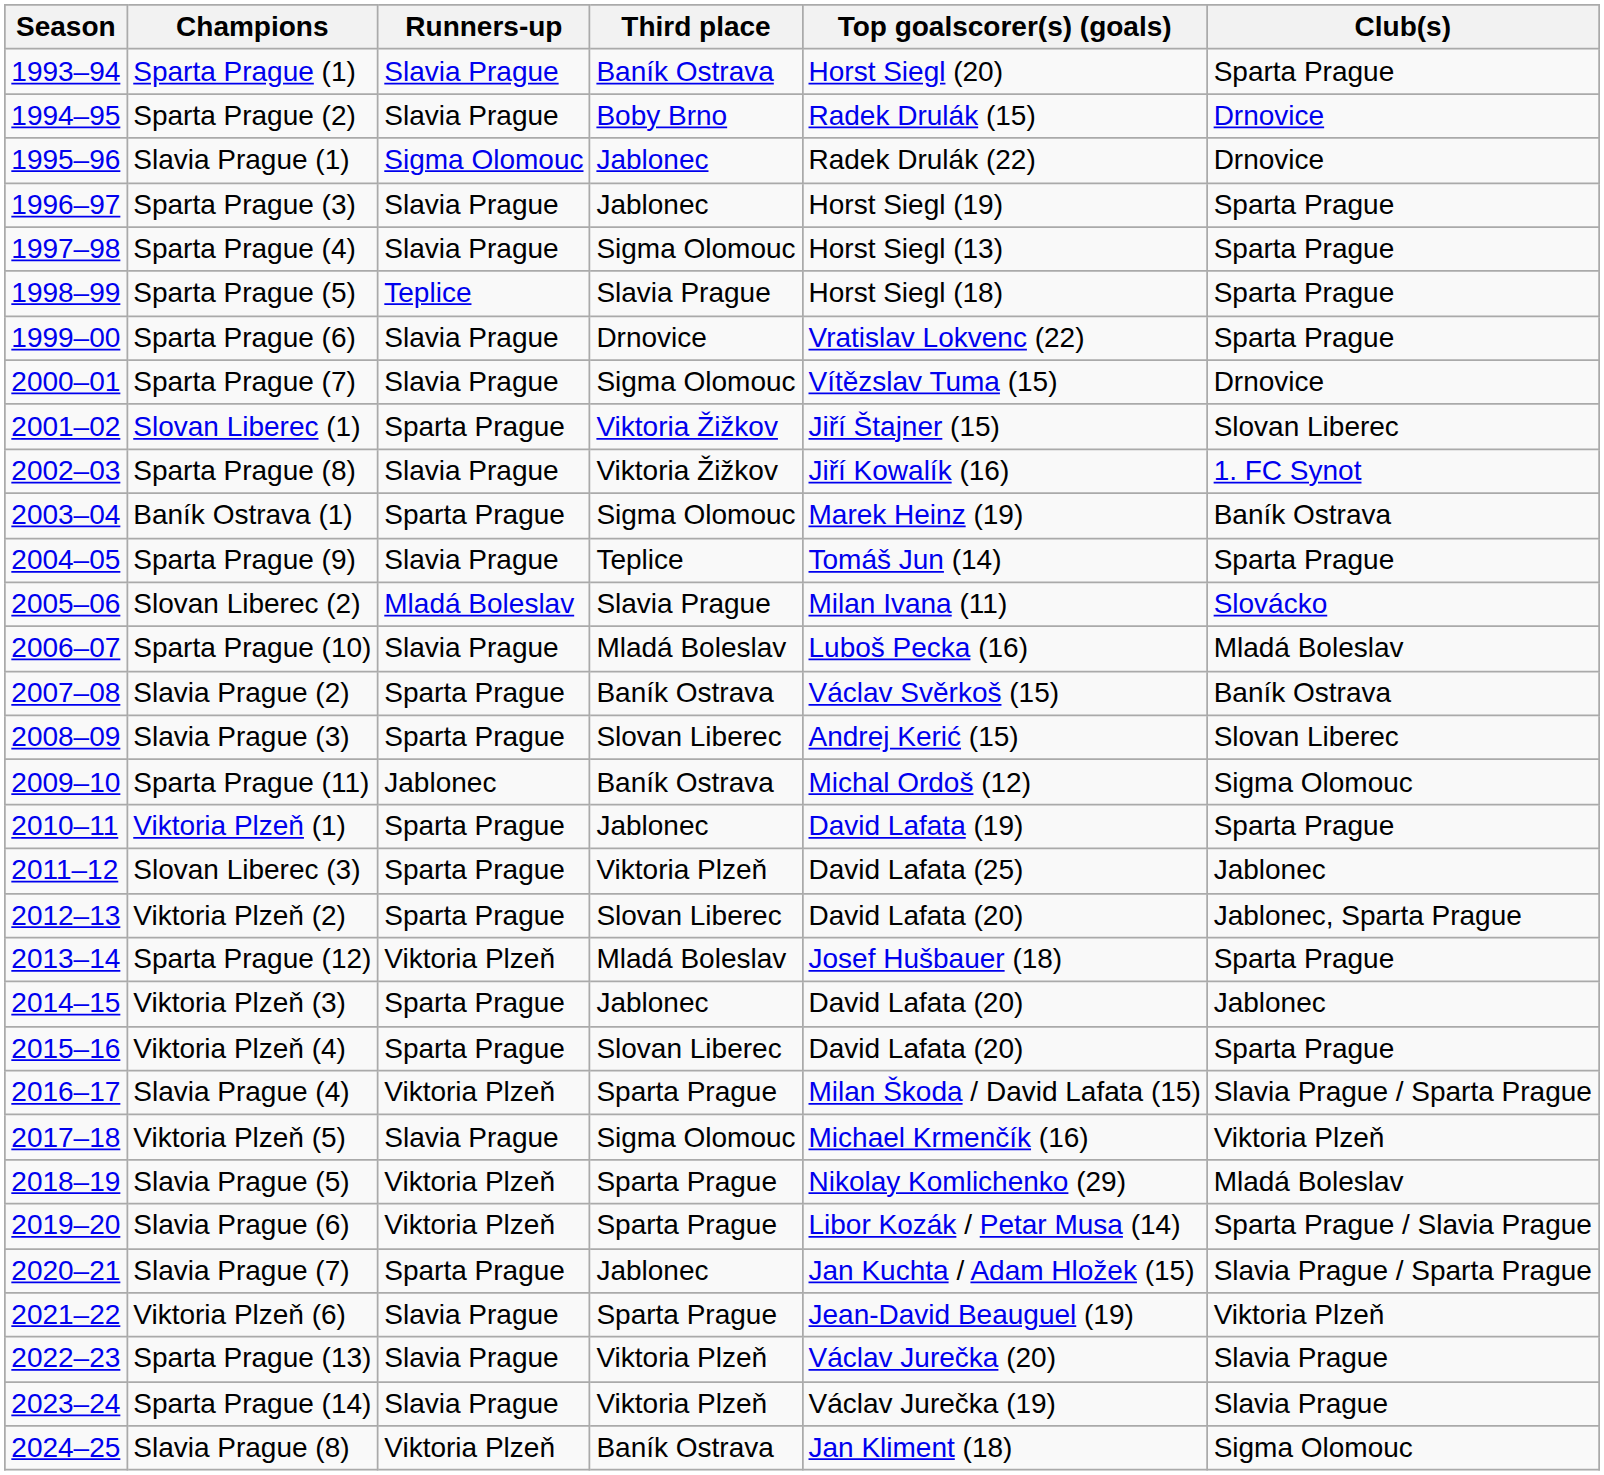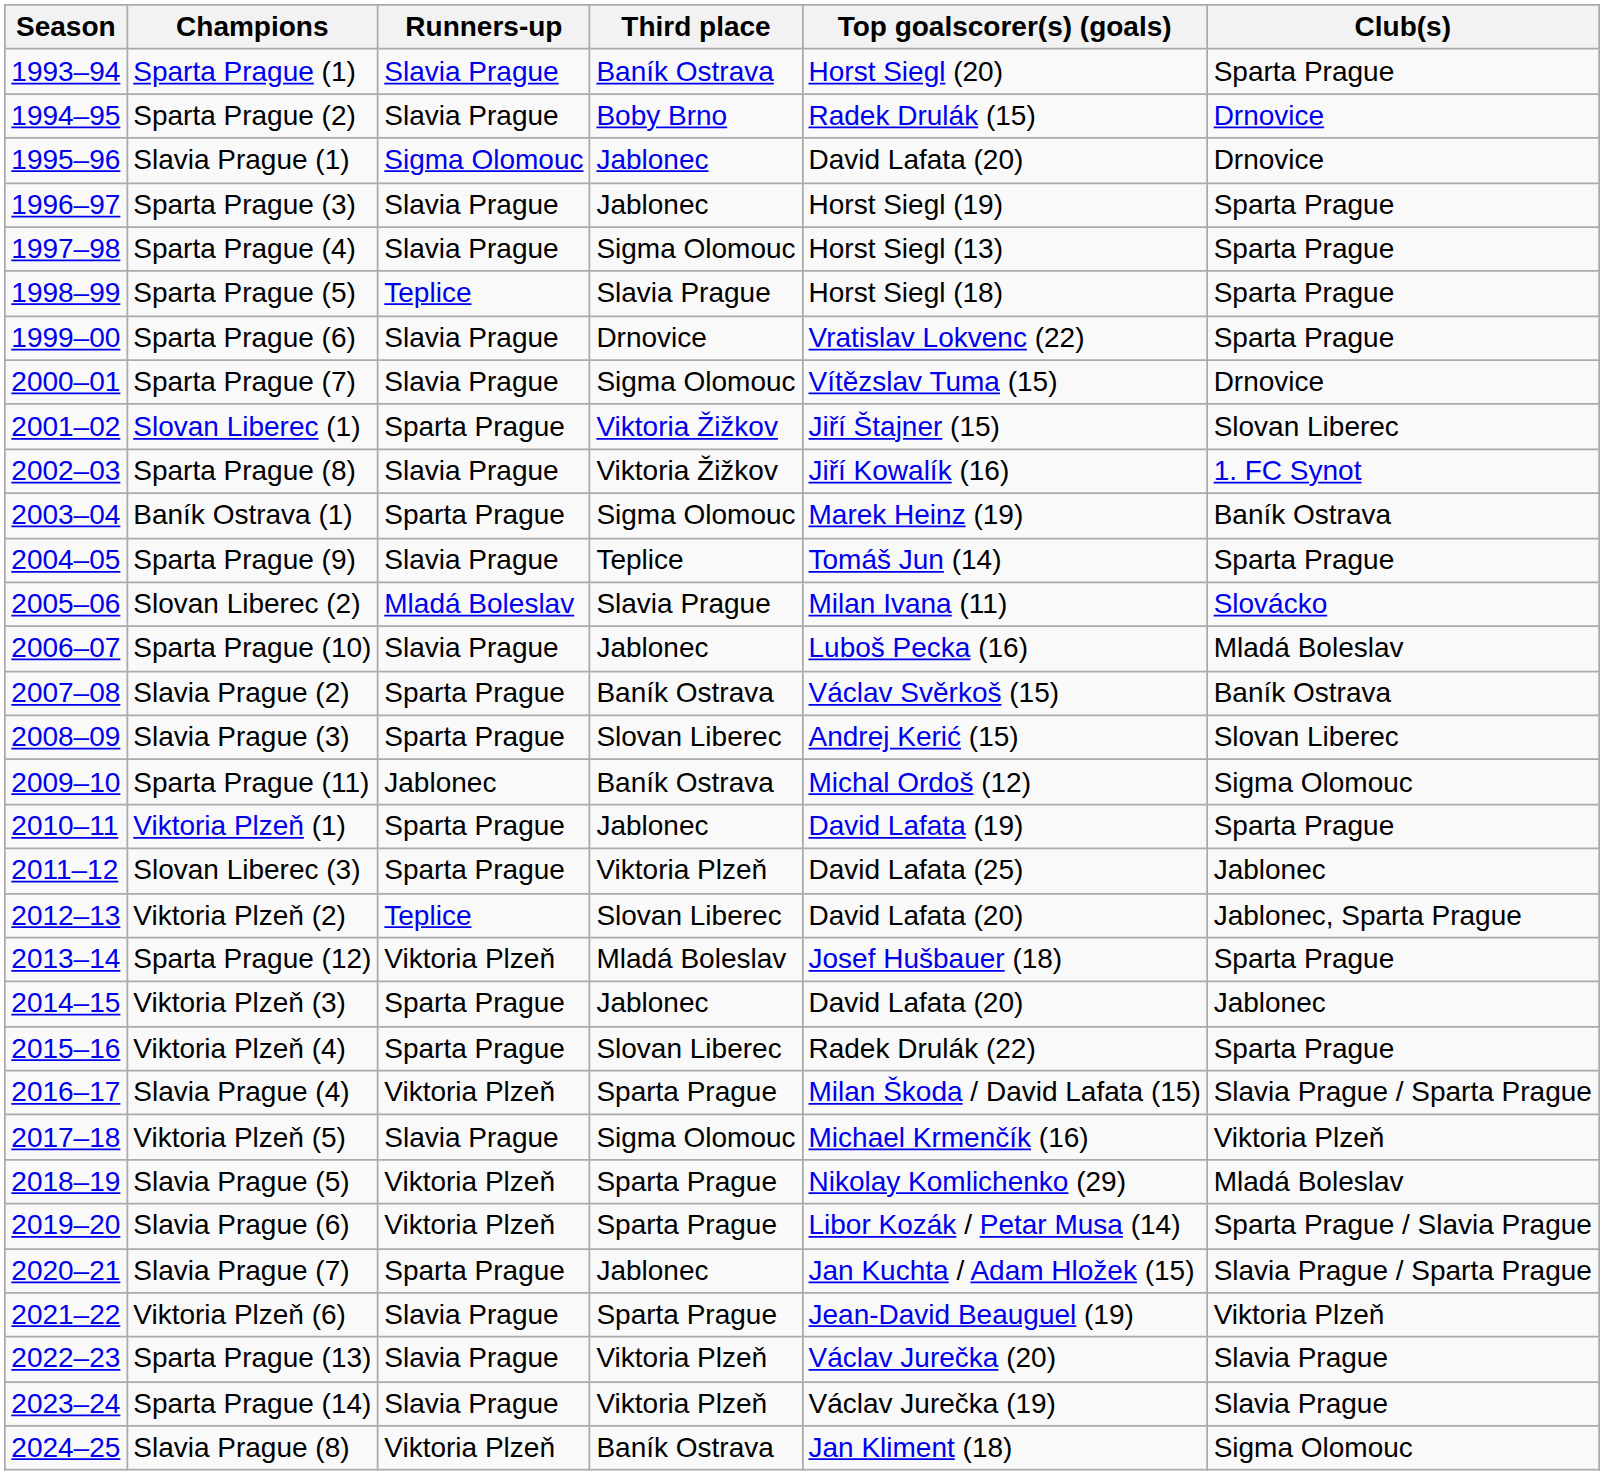 <table class="wikitable">
 <tr>
 <th>Season</th>
 <th>Champions</th>
 <th>Runners-up</th>
 <th>Third place</th>
 <th>Top goalscorer(s) (goals)</th>
 <th>Club(s)</th>
 </tr>
 <tr>
 <td><a href='#'>1993–94</a></td>
 <td><a href='#'>Sparta Prague</a> (1)</td>
 <td><a href='#'>Slavia Prague</a></td>
 <td><a href='#'>Baník Ostrava</a></td>
 <td><a href='#'>Horst Siegl</a> (20)</td>
 <td>Sparta Prague</td>
 </tr>
 <tr>
 <td><a href='#'>1994–95</a></td>
 <td>Sparta Prague (2)</td>
 <td>Slavia Prague</td>
 <td><a href='#'>Boby Brno</a></td>
 <td><a href='#'>Radek Drulák</a> (15)</td>
 <td><a href='#'>Drnovice</a></td>
 </tr>
 <tr>
 <td><a href='#'>1995–96</a></td>
 <td>Slavia Prague (1)</td>
 <td><a href='#'>Sigma Olomouc</a></td>
 <td><a href='#'>Jablonec</a></td>
-<td>Radek Drulák (22)</td>
+<td>David Lafata (20)</td>
 <td>Drnovice</td>
 </tr>
 <tr>
 <td><a href='#'>1996–97</a></td>
 <td>Sparta Prague (3)</td>
 <td>Slavia Prague</td>
 <td>Jablonec</td>
 <td>Horst Siegl (19)</td>
 <td>Sparta Prague</td>
 </tr>
 <tr>
 <td><a href='#'>1997–98</a></td>
 <td>Sparta Prague (4)</td>
 <td>Slavia Prague</td>
 <td>Sigma Olomouc</td>
 <td>Horst Siegl (13)</td>
 <td>Sparta Prague</td>
 </tr>
 <tr>
 <td><a href='#'>1998–99</a></td>
 <td>Sparta Prague (5)</td>
 <td><a href='#'>Teplice</a></td>
 <td>Slavia Prague</td>
 <td>Horst Siegl (18)</td>
 <td>Sparta Prague</td>
 </tr>
 <tr>
 <td><a href='#'>1999–00</a></td>
 <td>Sparta Prague (6)</td>
 <td>Slavia Prague</td>
 <td>Drnovice</td>
 <td><a href='#'>Vratislav Lokvenc</a> (22)</td>
 <td>Sparta Prague</td>
 </tr>
 <tr>
 <td><a href='#'>2000–01</a></td>
 <td>Sparta Prague (7)</td>
 <td>Slavia Prague</td>
 <td>Sigma Olomouc</td>
 <td><a href='#'>Vítězslav Tuma</a> (15)</td>
 <td>Drnovice</td>
 </tr>
 <tr>
 <td><a href='#'>2001–02</a></td>
 <td><a href='#'>Slovan Liberec</a> (1)</td>
 <td>Sparta Prague</td>
 <td><a href='#'>Viktoria Žižkov</a></td>
 <td><a href='#'>Jiří Štajner</a> (15)</td>
 <td>Slovan Liberec</td>
 </tr>
 <tr>
 <td><a href='#'>2002–03</a></td>
 <td>Sparta Prague (8)</td>
 <td>Slavia Prague</td>
 <td>Viktoria Žižkov</td>
 <td><a href='#'>Jiří Kowalík</a> (16)</td>
 <td><a href='#'>1. FC Synot</a></td>
 </tr>
 <tr>
 <td><a href='#'>2003–04</a></td>
 <td>Baník Ostrava (1)</td>
 <td>Sparta Prague</td>
 <td>Sigma Olomouc</td>
 <td><a href='#'>Marek Heinz</a> (19)</td>
 <td>Baník Ostrava</td>
 </tr>
 <tr>
 <td><a href='#'>2004–05</a></td>
 <td>Sparta Prague (9)</td>
 <td>Slavia Prague</td>
 <td>Teplice</td>
 <td><a href='#'>Tomáš Jun</a> (14)</td>
 <td>Sparta Prague</td>
 </tr>
 <tr>
 <td><a href='#'>2005–06</a></td>
 <td>Slovan Liberec (2)</td>
 <td><a href='#'>Mladá Boleslav</a></td>
 <td>Slavia Prague</td>
 <td> <a href='#'>Milan Ivana</a> (11)</td>
 <td><a href='#'>Slovácko</a></td>
 </tr>
 <tr>
 <td><a href='#'>2006–07</a></td>
 <td>Sparta Prague (10)</td>
 <td>Slavia Prague</td>
-<td>Mladá Boleslav</td>
+<td>Jablonec</td>
 <td><a href='#'>Luboš Pecka</a> (16)</td>
 <td>Mladá Boleslav</td>
 </tr>
 <tr>
 <td><a href='#'>2007–08</a></td>
 <td>Slavia Prague (2)</td>
 <td>Sparta Prague</td>
 <td>Baník Ostrava</td>
 <td><a href='#'>Václav Svěrkoš</a> (15)</td>
 <td>Baník Ostrava</td>
 </tr>
 <tr>
 <td><a href='#'>2008–09</a></td>
 <td>Slavia Prague (3)</td>
 <td>Sparta Prague</td>
 <td>Slovan Liberec</td>
 <td> <a href='#'>Andrej Kerić</a> (15)</td>
 <td>Slovan Liberec</td>
 </tr>
 <tr>
 <td><a href='#'>2009–10</a></td>
 <td>Sparta Prague (11)</td>
 <td>Jablonec</td>
 <td>Baník Ostrava</td>
 <td><a href='#'>Michal Ordoš</a> (12)</td>
 <td>Sigma Olomouc</td>
 </tr>
 <tr>
 <td><a href='#'>2010–11</a></td>
 <td><a href='#'>Viktoria Plzeň</a> (1)</td>
 <td>Sparta Prague</td>
 <td>Jablonec</td>
 <td><a href='#'>David Lafata</a> (19)</td>
 <td>Sparta Prague</td>
 </tr>
 <tr>
 <td><a href='#'>2011–12</a></td>
 <td>Slovan Liberec (3)</td>
 <td>Sparta Prague</td>
 <td>Viktoria Plzeň</td>
 <td>David Lafata (25)</td>
 <td>Jablonec</td>
 </tr>
 <tr>
 <td><a href='#'>2012–13</a></td>
 <td>Viktoria Plzeň (2)</td>
-<td>Sparta Prague</td>
+<td><a href='#'>Teplice</a></td>
 <td>Slovan Liberec</td>
 <td>David Lafata (20)</td>
 <td>Jablonec, Sparta Prague</td>
 </tr>
 <tr>
 <td><a href='#'>2013–14</a></td>
 <td>Sparta Prague (12)</td>
 <td>Viktoria Plzeň</td>
 <td>Mladá Boleslav</td>
 <td><a href='#'>Josef Hušbauer</a> (18)</td>
 <td>Sparta Prague</td>
 </tr>
 <tr>
 <td><a href='#'>2014–15</a></td>
 <td>Viktoria Plzeň (3)</td>
 <td>Sparta Prague</td>
 <td>Jablonec</td>
 <td>David Lafata (20)</td>
 <td>Jablonec</td>
 </tr>
 <tr>
 <td><a href='#'>2015–16</a></td>
 <td>Viktoria Plzeň (4)</td>
 <td>Sparta Prague</td>
 <td>Slovan Liberec</td>
-<td>David Lafata (20)</td>
+<td>Radek Drulák (22)</td>
 <td>Sparta Prague</td>
 </tr>
 <tr>
 <td><a href='#'>2016–17</a></td>
 <td>Slavia Prague (4)</td>
 <td>Viktoria Plzeň</td>
 <td>Sparta Prague</td>
 <td><a href='#'>Milan Škoda</a> / David Lafata (15)</td>
 <td>Slavia Prague / Sparta Prague</td>
 </tr>
 <tr>
 <td><a href='#'>2017–18</a></td>
 <td>Viktoria Plzeň (5)</td>
 <td>Slavia Prague</td>
 <td>Sigma Olomouc</td>
 <td><a href='#'>Michael Krmenčík</a> (16)</td>
 <td>Viktoria Plzeň</td>
 </tr>
 <tr>
 <td><a href='#'>2018–19</a></td>
 <td>Slavia Prague (5)</td>
 <td>Viktoria Plzeň</td>
 <td>Sparta Prague</td>
 <td> <a href='#'>Nikolay Komlichenko</a> (29)</td>
 <td>Mladá Boleslav</td>
 </tr>
 <tr>
 <td><a href='#'>2019–20</a></td>
 <td>Slavia Prague (6)</td>
 <td>Viktoria Plzeň</td>
 <td>Sparta Prague</td>
 <td><a href='#'>Libor Kozák</a> /  <a href='#'>Petar Musa</a> (14)</td>
 <td>Sparta Prague / Slavia Prague</td>
 </tr>
 <tr>
 <td><a href='#'>2020–21</a></td>
 <td>Slavia Prague (7)</td>
 <td>Sparta Prague</td>
 <td>Jablonec</td>
 <td><a href='#'>Jan Kuchta</a> / <a href='#'>Adam Hložek</a> (15)</td>
 <td>Slavia Prague / Sparta Prague</td>
 </tr>
 <tr>
 <td><a href='#'>2021–22</a></td>
 <td>Viktoria Plzeň (6)</td>
 <td>Slavia Prague</td>
 <td>Sparta Prague</td>
 <td> <a href='#'>Jean-David Beauguel</a> (19)</td>
 <td>Viktoria Plzeň</td>
 </tr>
 <tr>
 <td><a href='#'>2022–23</a></td>
 <td>Sparta Prague (13)</td>
 <td>Slavia Prague</td>
 <td>Viktoria Plzeň</td>
 <td><a href='#'>Václav Jurečka</a> (20)</td>
 <td>Slavia Prague</td>
 </tr>
 <tr>
 <td><a href='#'>2023–24</a></td>
 <td>Sparta Prague (14)</td>
 <td>Slavia Prague</td>
 <td>Viktoria Plzeň</td>
 <td>Václav Jurečka (19)</td>
 <td>Slavia Prague</td>
 </tr>
 <tr>
 <td><a href='#'>2024–25</a></td>
 <td>Slavia Prague (8)</td>
 <td>Viktoria Plzeň</td>
 <td>Baník Ostrava</td>
 <td><a href='#'>Jan Kliment</a> (18)</td>
 <td>Sigma Olomouc</td>
 </tr>
 </table>
